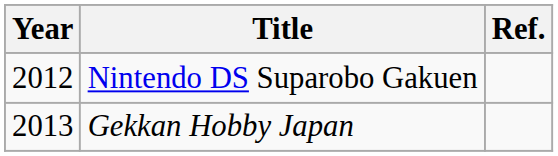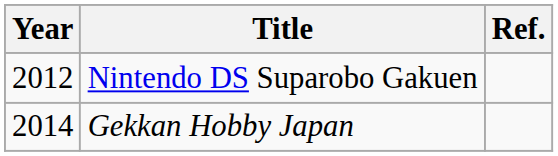 <table class="wikitable">
 <tr>
 <th>Year</th>
 <th>Title</th>
 <th>Ref.</th>
 </tr>
 <tr>
 <td>2012</td>
 <td><a href='#'>Nintendo DS</a> Suparobo Gakuen</td>
 <td></td>
 </tr>
 <tr>
-<td>2013</td>
+<td>2014</td>
 <td><em>Gekkan Hobby Japan</em></td>
 <td></td>
 </tr>
 </table>
